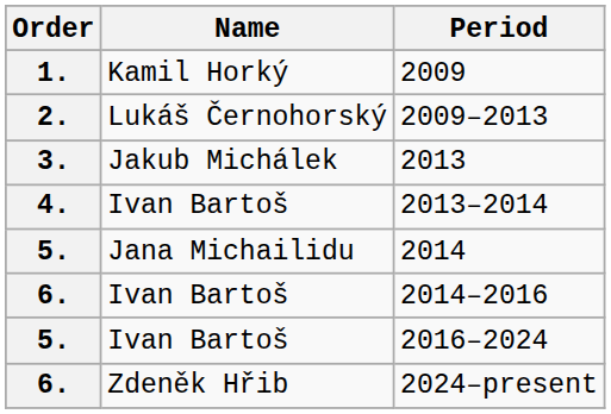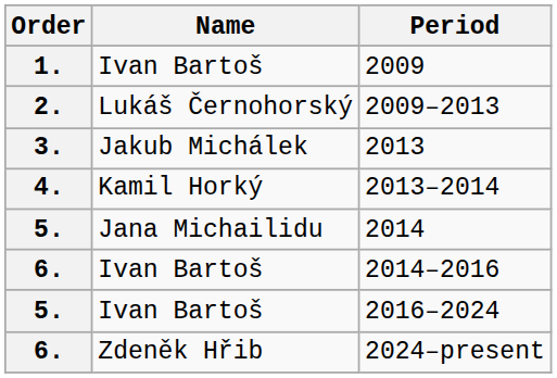 <table class="wikitable">
 <tr>
 <th>Order</th>
 <th>Name</th>
 <th>Period</th>
 </tr>
 <tr>
 <th>1.</th>
-<td>Kamil Horký</td>
+<td>Ivan Bartoš</td>
 <td>2009</td>
 </tr>
 <tr>
 <th>2.</th>
 <td>Lukáš Černohorský</td>
 <td>2009–2013</td>
 </tr>
 <tr>
 <th>3.</th>
 <td>Jakub Michálek</td>
 <td>2013</td>
 </tr>
 <tr>
 <th>4.</th>
-<td>Ivan Bartoš</td>
+<td>Kamil Horký</td>
 <td>2013–2014</td>
 </tr>
 <tr>
 <th>5.</th>
 <td>Jana Michailidu</td>
 <td>2014</td>
 </tr>
 <tr>
 <th>6.</th>
 <td>Ivan Bartoš</td>
 <td>2014–2016</td>
 </tr>
 <tr>
 <th>5.</th>
 <td>Ivan Bartoš</td>
 <td>2016–2024</td>
 </tr>
 <tr>
 <th>6.</th>
 <td>Zdeněk Hřib</td>
 <td>2024–present</td>
 </tr>
 </table>
